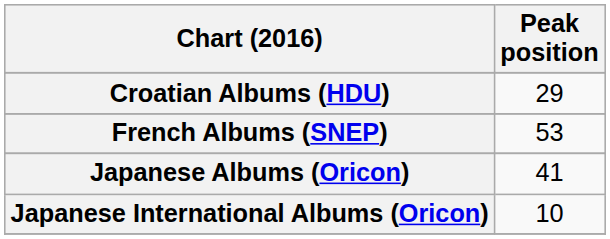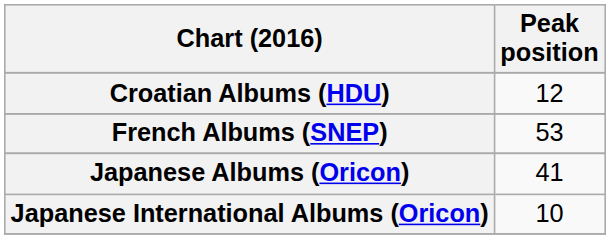 <table class="wikitable sortable plainrowheaders" style="text-align:center">
 <tr>
 <th scope="col">Chart (2016)</th>
 <th scope="col">Peak<br> position</th>
 </tr>
 <tr>
 </tr>
 <tr>
 </tr>
 <tr>
 </tr>
 <tr>
 </tr>
 <tr>
 </tr>
 <tr>
 <th scope="row">Croatian Albums (<a href='#'>HDU</a>)</th>
-<td>29</td>
+<td>12</td>
 </tr>
 <tr>
 </tr>
 <tr>
 </tr>
 <tr>
 </tr>
 <tr>
 <th scope="row">French Albums (<a href='#'>SNEP</a>)</th>
 <td>53</td>
 </tr>
 <tr>
 </tr>
 <tr>
 </tr>
 <tr>
 </tr>
 <tr>
 </tr>
 <tr>
 <th scope="row">Japanese Albums (<a href='#'>Oricon</a>)</th>
 <td>41</td>
 </tr>
 <tr>
 <th scope="row">Japanese International Albums (<a href='#'>Oricon</a>)</th>
 <td>10</td>
 </tr>
 <tr>
 </tr>
 <tr>
 </tr>
 <tr>
 </tr>
 <tr>
 </tr>
 <tr>
 </tr>
 <tr>
 </tr>
 <tr>
 </tr>
 <tr>
 </tr>
 <tr>
 </tr>
 <tr>
 </tr>
 </table>
